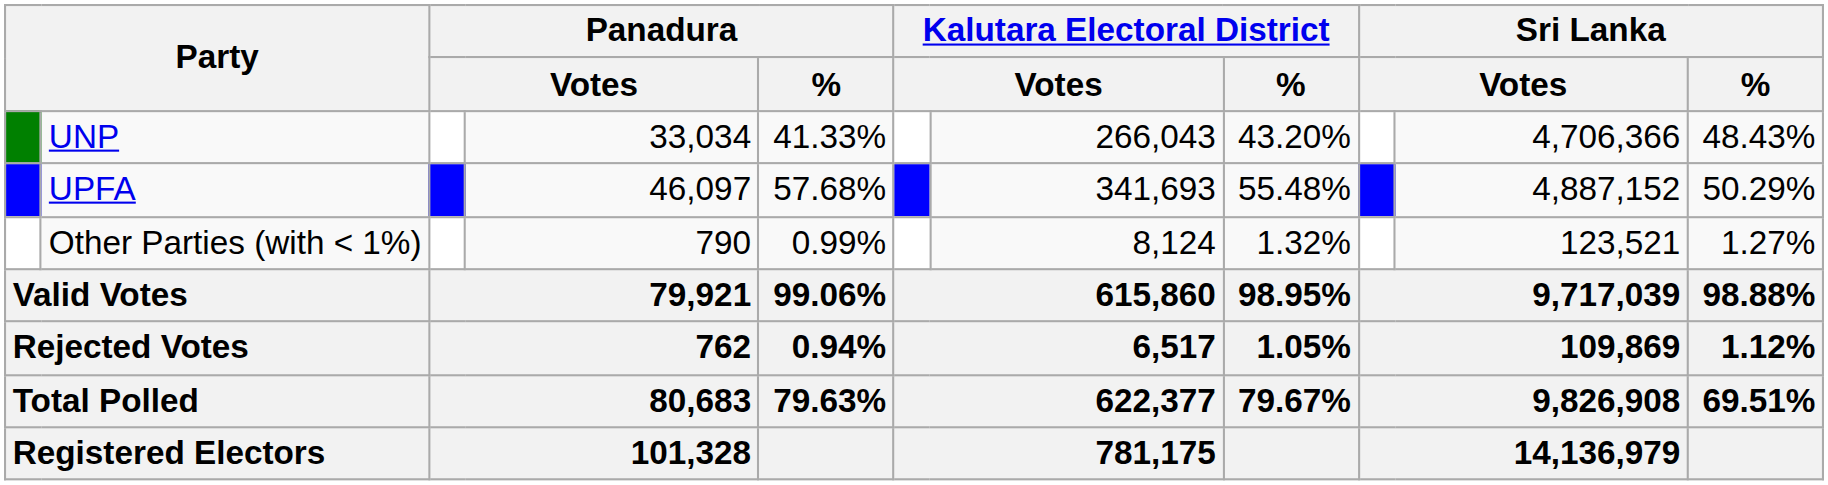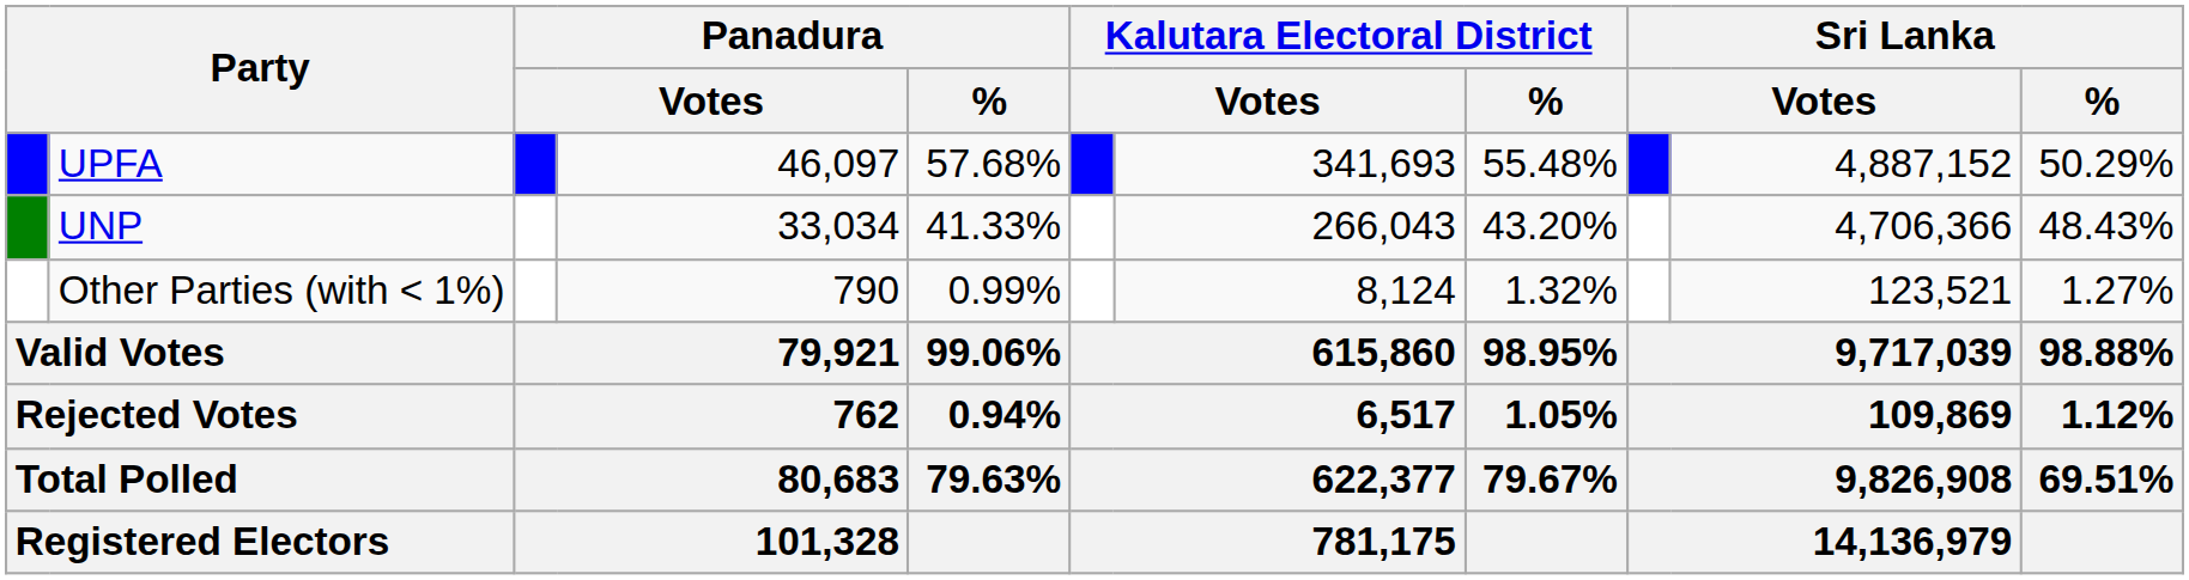 <table class="wikitable">
 <tr>
 <th colspan="2" width="144px"rowspan="2">Party</th>
 <th colspan="3" width="216px">Panadura</th>
 <th colspan="3" width="216px"><a href='#'>Kalutara Electoral District</a></th>
 <th colspan="3" width="216px">Sri Lanka</th>
 </tr>
 <tr>
 <th colspan="2" width="144px">Votes</th>
 <th>%</th>
 <th colspan="2" width="144px">Votes</th>
 <th>%</th>
 <th colspan="2" width="144px">Votes</th>
 <th>%</th>
 </tr>
 <tr>
+<td style="background-color:blue;" width="10px"></td>
+<td style="text-align:left;"><a href='#'>UPFA</a></td>
+<td style="background-color:blue;" width="10px"></td>
+<td style="text-align:right;">46,097</td>
+<td style="text-align:right;">57.68%</td>
+<td style="background-color:blue;" width="10px"></td>
+<td style="text-align:right;">341,693</td>
+<td style="text-align:right;">55.48%</td>
+<td style="background-color:blue;" width="10px"></td>
+<td style="text-align:right;">4,887,152</td>
+<td style="text-align:right;">50.29%</td>
+</tr>
+<tr>
 <td style="background-color:green;" width="10px"></td>
 <td style="text-align:left;"><a href='#'>UNP</a></td>
 <td style="background-color:white;" width="10px"></td>
 <td style="text-align:right;">33,034</td>
 <td style="text-align:right;">41.33%</td>
 <td style="background-color:white;" width="10px"></td>
 <td style="text-align:right;">266,043</td>
 <td style="text-align:right;">43.20%</td>
 <td style="background-color:white;" width="10px"></td>
 <td style="text-align:right;">4,706,366</td>
 <td style="text-align:right;">48.43%</td>
-</tr>
-<tr>
-<td style="background-color:blue;" width="10px"></td>
-<td style="text-align:left;"><a href='#'>UPFA</a></td>
-<td style="background-color:blue;" width="10px"></td>
-<td style="text-align:right;">46,097</td>
-<td style="text-align:right;">57.68%</td>
-<td style="background-color:blue;" width="10px"></td>
-<td style="text-align:right;">341,693</td>
-<td style="text-align:right;">55.48%</td>
-<td style="background-color:blue;" width="10px"></td>
-<td style="text-align:right;">4,887,152</td>
-<td style="text-align:right;">50.29%</td>
 </tr>
 <tr>
 <td style="background-color:white;" width="10px"></td>
 <td style="text-align:left;">Other Parties (with < 1%)</td>
 <td style="background-color:white;" width="10px"></td>
 <td style="text-align:right;">790</td>
 <td style="text-align:right;">0.99%</td>
 <td style="background-color:white;" width="10px"></td>
 <td style="text-align:right;">8,124</td>
 <td style="text-align:right;">1.32%</td>
 <td style="background-color:white;" width="10px"></td>
 <td style="text-align:right;">123,521</td>
 <td style="text-align:right;">1.27%</td>
 </tr>
 <tr>
 <th colspan="2" width="144px"style="text-align:left;">Valid Votes</th>
 <th style="text-align:right;"colspan="2" width="144px">79,921</th>
 <th style="text-align:right;">99.06%</th>
 <th style="text-align:right;"colspan="2" width="144px">615,860</th>
 <th style="text-align:right;">98.95%</th>
 <th style="text-align:right;"colspan="2" width="144px">9,717,039</th>
 <th style="text-align:right;">98.88%</th>
 </tr>
 <tr>
 <th colspan="2" width="144px"style="text-align:left;">Rejected Votes</th>
 <th style="text-align:right;"colspan="2" width="144px">762</th>
 <th style="text-align:right;">0.94%</th>
 <th style="text-align:right;"colspan="2" width="144px">6,517</th>
 <th style="text-align:right;">1.05%</th>
 <th style="text-align:right;"colspan="2" width="144px">109,869</th>
 <th style="text-align:right;">1.12%</th>
 </tr>
 <tr>
 <th colspan="2" width="144px"style="text-align:left;">Total Polled</th>
 <th style="text-align:right;"colspan="2" width="144px">80,683</th>
 <th style="text-align:right;">79.63%</th>
 <th style="text-align:right;"colspan="2" width="144px">622,377</th>
 <th style="text-align:right;">79.67%</th>
 <th style="text-align:right;"colspan="2" width="144px">9,826,908</th>
 <th style="text-align:right;">69.51%</th>
 </tr>
 <tr>
 <th colspan="2" width="144px"style="text-align:left;">Registered Electors</th>
 <th style="text-align:right;"colspan="2" width="144px">101,328</th>
 <th></th>
 <th style="text-align:right;"colspan="2" width="144px">781,175</th>
 <th></th>
 <th style="text-align:right;"colspan="2" width="144px">14,136,979</th>
 <th></th>
 </tr>
 </table>
